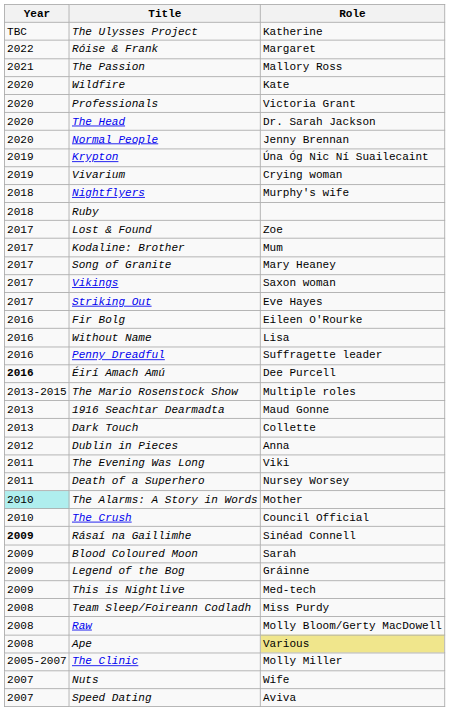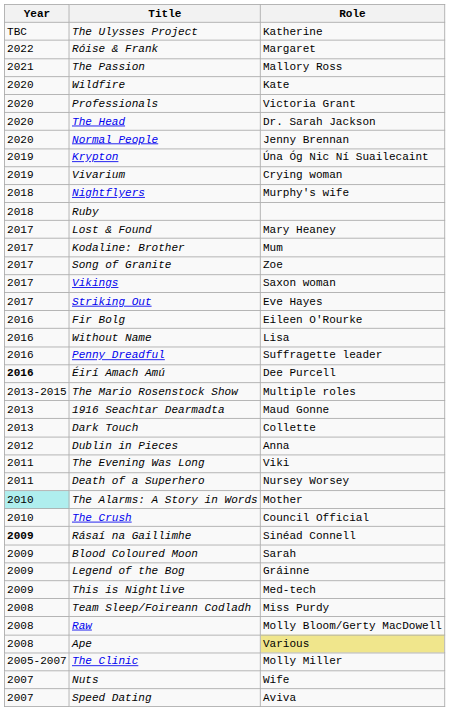 <table class="wikitable sortable">
 <tr>
 <th>Year</th>
 <th>Title</th>
 <th>Role</th>
 </tr>
 <tr>
 <td>TBC</td>
 <td><em>The Ulysses Project</em></td>
 <td>Katherine</td>
 </tr>
 <tr>
 <td>2022</td>
 <td><em>Róise & Frank</em></td>
 <td>Margaret</td>
 </tr>
 <tr>
 <td>2021</td>
 <td><em>The Passion</em></td>
 <td>Mallory Ross</td>
 </tr>
 <tr>
 <td>2020</td>
 <td><em>Wildfire</em></td>
 <td>Kate</td>
 </tr>
 <tr>
 <td>2020</td>
 <td><em>Professionals</em></td>
 <td>Victoria Grant</td>
 </tr>
 <tr>
 <td>2020</td>
 <td><em><a href='#'>The Head</a></em></td>
 <td>Dr. Sarah Jackson</td>
 </tr>
 <tr>
 <td>2020</td>
 <td><em><a href='#'>Normal People</a></em></td>
 <td>Jenny Brennan</td>
 </tr>
 <tr>
 <td>2019</td>
 <td><em><a href='#'>Krypton</a></em></td>
 <td>Úna Óg Nic Ní Suailecaint</td>
 </tr>
 <tr>
 <td>2019</td>
 <td><em>Vivarium</em></td>
 <td>Crying woman</td>
 </tr>
 <tr>
 <td>2018</td>
 <td><em><a href='#'>Nightflyers</a></em></td>
 <td>Murphy's wife</td>
 </tr>
 <tr>
 <td>2018</td>
 <td><em>Ruby</em></td>
 <td></td>
 </tr>
 <tr>
 <td>2017</td>
 <td><em>Lost & Found</em></td>
-<td>Zoe</td>
+<td>Mary Heaney</td>
 </tr>
 <tr>
 <td>2017</td>
 <td><em>Kodaline: Brother</em></td>
 <td>Mum</td>
 </tr>
 <tr>
 <td>2017</td>
 <td><em>Song of Granite</em></td>
-<td>Mary Heaney</td>
+<td>Zoe</td>
 </tr>
 <tr>
 <td>2017</td>
 <td><em><a href='#'>Vikings</a></em></td>
 <td>Saxon woman</td>
 </tr>
 <tr>
 <td>2017</td>
 <td><em><a href='#'>Striking Out</a></em></td>
 <td>Eve Hayes</td>
 </tr>
 <tr>
 <td>2016</td>
 <td><em>Fir Bolg</em></td>
 <td>Eileen O'Rourke</td>
 </tr>
 <tr>
 <td>2016</td>
 <td><em>Without Name</em></td>
 <td>Lisa</td>
 </tr>
 <tr>
 <td>2016</td>
 <td><em><a href='#'>Penny Dreadful</a></em></td>
 <td>Suffragette leader</td>
 </tr>
 <tr>
 <td><strong>2016</strong></td>
 <td><em>Éirí Amach Amú</em></td>
 <td>Dee Purcell</td>
 </tr>
 <tr>
 <td>2013-2015</td>
 <td><em>The Mario Rosenstock Show</em></td>
 <td>Multiple roles</td>
 </tr>
 <tr>
 <td>2013</td>
 <td><em>1916 Seachtar Dearmadta</em></td>
 <td>Maud Gonne</td>
 </tr>
 <tr>
 <td>2013</td>
 <td><em>Dark Touch</em></td>
 <td>Collette</td>
 </tr>
 <tr>
 <td>2012</td>
 <td><em>Dublin in Pieces</em></td>
 <td>Anna</td>
 </tr>
 <tr>
 <td>2011</td>
 <td><em>The Evening Was Long</em></td>
 <td>Viki</td>
 </tr>
 <tr>
 <td>2011</td>
 <td><em>Death of a Superhero</em></td>
 <td>Nursey Worsey</td>
 </tr>
 <tr>
 <td style="background: paleturquoise;">2010</td>
 <td><em>The Alarms: A Story in Words</em></td>
 <td>Mother</td>
 </tr>
 <tr>
 <td>2010</td>
 <td><em><a href='#'>The Crush</a></em></td>
 <td>Council Official</td>
 </tr>
 <tr>
 <td><strong>2009</strong></td>
 <td><em>Rásaí na Gaillimhe</em></td>
 <td>Sinéad Connell</td>
 </tr>
 <tr>
 <td>2009</td>
 <td><em>Blood Coloured Moon</em></td>
 <td>Sarah</td>
 </tr>
 <tr>
 <td>2009</td>
 <td><em>Legend of the Bog</em></td>
 <td>Gráinne</td>
 </tr>
 <tr>
 <td>2009</td>
 <td><em>This is Nightlive</em></td>
 <td>Med-tech</td>
 </tr>
 <tr>
 <td>2008</td>
 <td><em>Team Sleep/Foireann Codladh</em></td>
 <td>Miss Purdy</td>
 </tr>
 <tr>
 <td>2008</td>
 <td><em><a href='#'>Raw</a></em></td>
 <td>Molly Bloom/Gerty MacDowell</td>
 </tr>
 <tr>
 <td>2008</td>
 <td><em>Ape</em></td>
 <td style="background: khaki;">Various</td>
 </tr>
 <tr>
 <td>2005-2007</td>
 <td><em><a href='#'>The Clinic</a></em></td>
 <td>Molly Miller</td>
 </tr>
 <tr>
 <td>2007</td>
 <td><em>Nuts</em></td>
 <td>Wife</td>
 </tr>
 <tr>
 <td>2007</td>
 <td><em>Speed Dating</em></td>
 <td>Aviva</td>
 </tr>
 </table>
